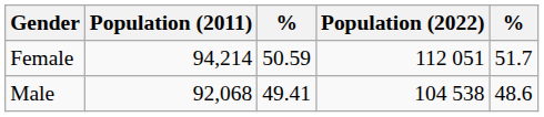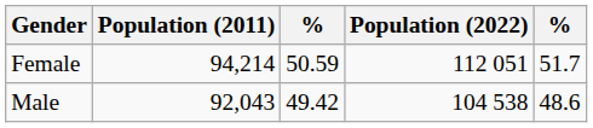 <table class="wikitable" style="font-size: 95%; text-align: right">
 <tr>
 <th>Gender</th>
 <th>Population (2011)</th>
 <th>%</th>
 <th>Population (2022)</th>
 <th>%</th>
 </tr>
 <tr>
 <td align=left>Female</td>
 <td>94,214</td>
 <td>50.59</td>
 <td>112 051</td>
 <td>51.7</td>
 </tr>
 <tr>
 <td align=left>Male</td>
-<td>92,068</td>
-<td>49.41</td>
+<td>92,043</td>
+<td>49.42</td>
 <td>104 538</td>
 <td>48.6</td>
 </tr>
 </table>
